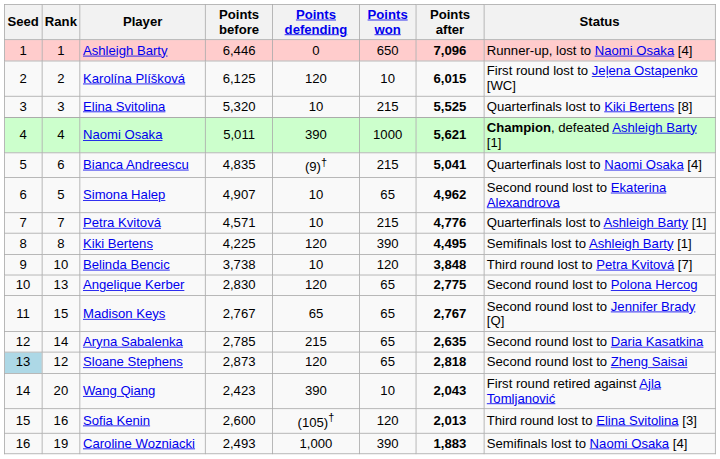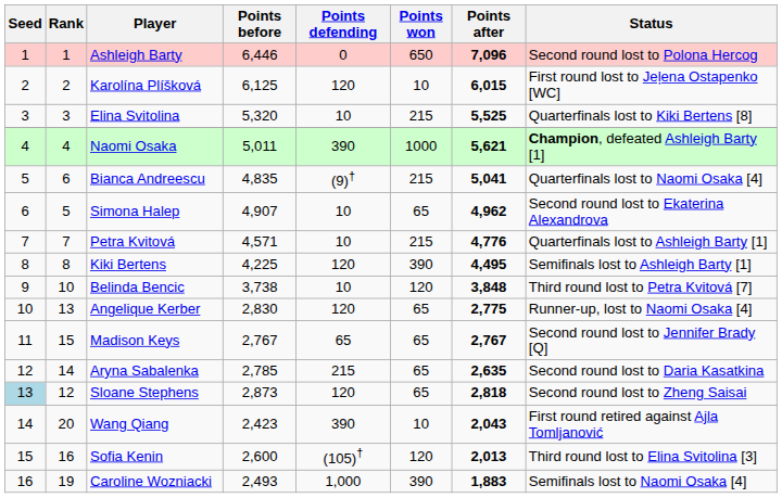 <table class="wikitable sortable">
 <tr>
 <th style="width:30px;">Seed</th>
 <th style="width:30px;">Rank</th>
 <th style="width:185px;">Player</th>
 <th style="width:90px;">Points before</th>
 <th style="width:110px;"><a href='#'>Points defending</a></th>
 <th style="width:70px;"><a href='#'>Points won</a></th>
 <th style="width:90px;">Points after</th>
 <th style="width:380px;">Status</th>
 </tr>
 <tr style="background:#fcc;">
 <td style="text-align:center;">1</td>
 <td style="text-align:center;">1</td>
 <td> <a href='#'>Ashleigh Barty</a></td>
 <td style="text-align:center;">6,446</td>
 <td style="text-align:center;">0</td>
 <td style="text-align:center;">650</td>
 <td style="text-align:center;"><strong>7,096</strong></td>
-<td>Runner-up, lost to  <a href='#'>Naomi Osaka</a> [4]</td>
+<td>Second round lost to  <a href='#'>Polona Hercog</a></td>
 </tr>
 <tr>
 <td style="text-align:center;">2</td>
 <td style="text-align:center;">2</td>
 <td> <a href='#'>Karolína Plíšková</a></td>
 <td style="text-align:center;">6,125</td>
 <td style="text-align:center;">120</td>
 <td style="text-align:center;">10</td>
 <td style="text-align:center;"><strong>6,015</strong></td>
 <td>First round lost to  <a href='#'>Jeļena Ostapenko</a> [WC]</td>
 </tr>
 <tr>
 <td style="text-align:center;">3</td>
 <td style="text-align:center;">3</td>
 <td> <a href='#'>Elina Svitolina</a></td>
 <td style="text-align:center;">5,320</td>
 <td style="text-align:center;">10</td>
 <td style="text-align:center;">215</td>
 <td style="text-align:center;"><strong>5,525</strong></td>
 <td>Quarterfinals lost to  <a href='#'>Kiki Bertens</a> [8]</td>
 </tr>
 <tr>
 </tr>
 <tr style="background:#cfc;">
 <td style="text-align:center;">4</td>
 <td style="text-align:center;">4</td>
 <td> <a href='#'>Naomi Osaka</a></td>
 <td style="text-align:center;">5,011</td>
 <td style="text-align:center;">390</td>
 <td style="text-align:center;">1000</td>
 <td style="text-align:center;"><strong>5,621</strong></td>
 <td><strong>Champion</strong>, defeated  <a href='#'>Ashleigh Barty</a> [1]</td>
 </tr>
 <tr>
 <td style="text-align:center;">5</td>
 <td style="text-align:center;">6</td>
 <td> <a href='#'>Bianca Andreescu</a></td>
 <td style="text-align:center;">4,835</td>
 <td style="text-align:center;">(9)<sup>†</sup></td>
 <td style="text-align:center;">215</td>
 <td style="text-align:center;"><strong>5,041</strong></td>
 <td>Quarterfinals lost to  <a href='#'>Naomi Osaka</a> [4]</td>
 </tr>
 <tr>
 <td style="text-align:center;">6</td>
 <td style="text-align:center;">5</td>
 <td> <a href='#'>Simona Halep</a></td>
 <td style="text-align:center;">4,907</td>
 <td style="text-align:center;">10</td>
 <td style="text-align:center;">65</td>
 <td style="text-align:center;"><strong>4,962</strong></td>
 <td>Second round lost to  <a href='#'>Ekaterina Alexandrova</a></td>
 </tr>
 <tr>
 <td style="text-align:center;">7</td>
 <td style="text-align:center;">7</td>
 <td> <a href='#'>Petra Kvitová</a></td>
 <td style="text-align:center;">4,571</td>
 <td style="text-align:center;">10</td>
 <td style="text-align:center;">215</td>
 <td style="text-align:center;"><strong>4,776</strong></td>
 <td>Quarterfinals lost to  <a href='#'>Ashleigh Barty</a> [1]</td>
 </tr>
 <tr>
 <td style="text-align:center;">8</td>
 <td style="text-align:center;">8</td>
 <td> <a href='#'>Kiki Bertens</a></td>
 <td style="text-align:center;">4,225</td>
 <td style="text-align:center;">120</td>
 <td style="text-align:center;">390</td>
 <td style="text-align:center;"><strong>4,495</strong></td>
 <td>Semifinals lost to  <a href='#'>Ashleigh Barty</a> [1]</td>
 </tr>
 <tr>
 <td style="text-align:center;">9</td>
 <td style="text-align:center;">10</td>
 <td> <a href='#'>Belinda Bencic</a></td>
 <td style="text-align:center;">3,738</td>
 <td style="text-align:center;">10</td>
 <td style="text-align:center;">120</td>
 <td style="text-align:center;"><strong>3,848</strong></td>
 <td>Third round lost to  <a href='#'>Petra Kvitová</a> [7]</td>
 </tr>
 <tr>
 <td style="text-align:center;">10</td>
 <td style="text-align:center;">13</td>
 <td> <a href='#'>Angelique Kerber</a></td>
 <td style="text-align:center;">2,830</td>
 <td style="text-align:center;">120</td>
 <td style="text-align:center;">65</td>
 <td style="text-align:center;"><strong>2,775</strong></td>
-<td>Second round lost to  <a href='#'>Polona Hercog</a></td>
+<td>Runner-up, lost to  <a href='#'>Naomi Osaka</a> [4]</td>
 </tr>
 <tr>
 <td style="text-align:center;">11</td>
 <td style="text-align:center;">15</td>
 <td> <a href='#'>Madison Keys</a></td>
 <td style="text-align:center;">2,767</td>
 <td style="text-align:center;">65</td>
 <td style="text-align:center;">65</td>
 <td style="text-align:center;"><strong>2,767</strong></td>
 <td>Second round lost to  <a href='#'>Jennifer Brady</a> [Q]</td>
 </tr>
 <tr>
 <td style="text-align:center;">12</td>
 <td style="text-align:center;">14</td>
 <td> <a href='#'>Aryna Sabalenka</a></td>
 <td style="text-align:center;">2,785</td>
 <td style="text-align:center;">215</td>
 <td style="text-align:center;">65</td>
 <td style="text-align:center;"><strong>2,635</strong></td>
 <td>Second round lost to  <a href='#'>Daria Kasatkina</a></td>
 </tr>
 <tr>
 <td style="background: lightblue; text-align:center;">13</td>
 <td style="text-align:center;">12</td>
 <td> <a href='#'>Sloane Stephens</a></td>
 <td style="text-align:center;">2,873</td>
 <td style="text-align:center;">120</td>
 <td style="text-align:center;">65</td>
 <td style="text-align:center;"><strong>2,818</strong></td>
 <td>Second round lost to  <a href='#'>Zheng Saisai</a></td>
 </tr>
 <tr>
 <td style="text-align:center;">14</td>
 <td style="text-align:center;">20</td>
 <td> <a href='#'>Wang Qiang</a></td>
 <td style="text-align:center;">2,423</td>
 <td style="text-align:center;">390</td>
 <td style="text-align:center;">10</td>
 <td style="text-align:center;"><strong>2,043</strong></td>
 <td>First round retired against  <a href='#'>Ajla Tomljanović</a></td>
 </tr>
 <tr>
 <td style="text-align:center;">15</td>
 <td style="text-align:center;">16</td>
 <td> <a href='#'>Sofia Kenin</a></td>
 <td style="text-align:center;">2,600</td>
 <td style="text-align:center;">(105)<sup>†</sup></td>
 <td style="text-align:center;">120</td>
 <td style="text-align:center;"><strong>2,013</strong></td>
 <td>Third round lost to  <a href='#'>Elina Svitolina</a> [3]</td>
 </tr>
 <tr>
 <td style="text-align:center;">16</td>
 <td style="text-align:center;">19</td>
 <td> <a href='#'>Caroline Wozniacki</a></td>
 <td style="text-align:center;">2,493</td>
 <td style="text-align:center;">1,000</td>
 <td style="text-align:center;">390</td>
 <td style="text-align:center;"><strong>1,883</strong></td>
 <td>Semifinals lost to  <a href='#'>Naomi Osaka</a> [4]</td>
 </tr>
 </table>
